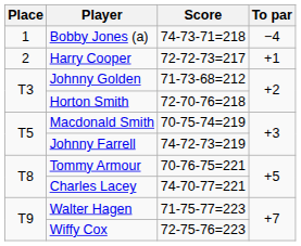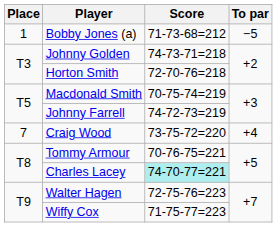 <table class=wikitable>
 <tr>
 <th>Place</th>
 <th>Player</th>
 <th>Score</th>
 <th>To par</th>
 </tr>
 <tr>
 <td align=center>1</td>
 <td> <a href='#'>Bobby Jones</a> (a)</td>
-<td>74-73-71=218</td>
-<td align=center>−4</td>
-</tr>
-<tr>
-<td align=center>2</td>
-<td> <a href='#'>Harry Cooper</a></td>
-<td>72-72-73=217</td>
-<td align=center>+1</td>
+<td>71-73-68=212</td>
+<td align=center>−5</td>
 </tr>
 <tr>
 <td rowspan=2 align=center>T3</td>
 <td> <a href='#'>Johnny Golden</a></td>
-<td>71-73-68=212</td>
+<td>74-73-71=218</td>
 <td rowspan=2 align=center>+2</td>
 </tr>
 <tr>
 <td> <a href='#'>Horton Smith</a></td>
 <td>72-70-76=218</td>
 </tr>
 <tr>
 <td rowspan=2 align=center>T5</td>
 <td> <a href='#'>Macdonald Smith</a></td>
 <td>70-75-74=219</td>
 <td rowspan=2 align=center>+3</td>
 </tr>
 <tr>
 <td> <a href='#'>Johnny Farrell</a></td>
 <td>74-72-73=219</td>
 </tr>
 <tr>
+<td align=center>7</td>
+<td> <a href='#'>Craig Wood</a></td>
+<td>73-75-72=220</td>
+<td align=center>+4</td>
+</tr>
+<tr>
 <td rowspan=2 align=center>T8</td>
 <td> <a href='#'>Tommy Armour</a></td>
 <td>70-76-75=221</td>
 <td rowspan=2 align=center>+5</td>
 </tr>
 <tr>
 <td> <a href='#'>Charles Lacey</a></td>
-<td>74-70-77=221</td>
+<td style="background: paleturquoise;">74-70-77=221</td>
 </tr>
 <tr>
 <td rowspan=2 align=center>T9</td>
 <td> <a href='#'>Walter Hagen</a></td>
-<td>71-75-77=223</td>
+<td>72-75-76=223</td>
 <td rowspan=2 align=center>+7</td>
 </tr>
 <tr>
 <td> <a href='#'>Wiffy Cox</a></td>
-<td>72-75-76=223</td>
+<td>71-75-77=223</td>
 </tr>
 </table>
